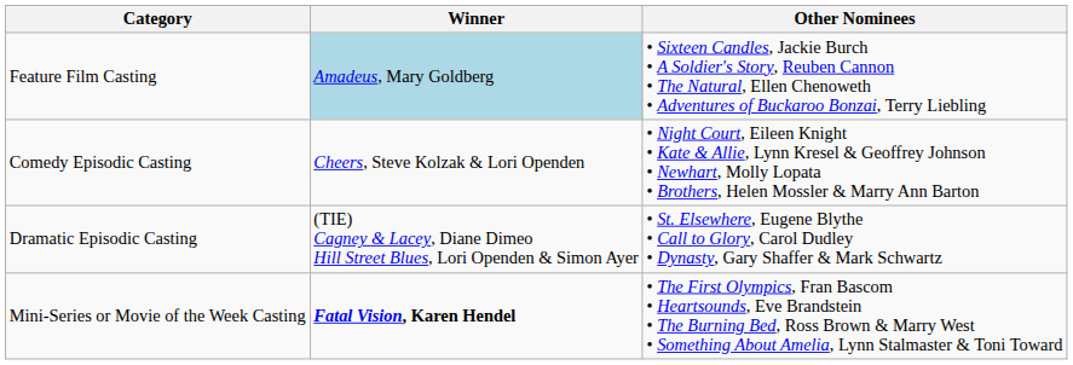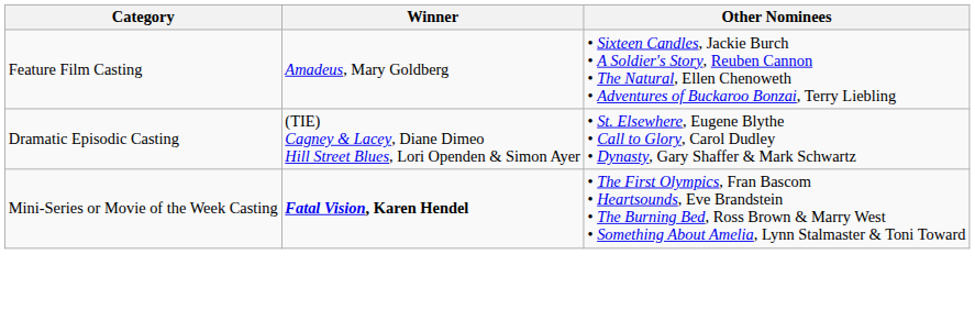 <table class="wikitable">
 <tr>
 <th>Category</th>
 <th>Winner</th>
 <th>Other Nominees</th>
 </tr>
 <tr>
 <td>Feature Film Casting</td>
-<td style="background: lightblue;"><em><a href='#'>Amadeus</a></em>, Mary Goldberg</td>
+<td><em><a href='#'>Amadeus</a></em>, Mary Goldberg</td>
 <td>• <em><a href='#'>Sixteen Candles</a></em>, Jackie Burch<br>• <em><a href='#'>A Soldier's Story</a></em>, <a href='#'>Reuben Cannon</a><br>• <em><a href='#'>The Natural</a></em>, Ellen Chenoweth<br>• <em><a href='#'>Adventures of Buckaroo Bonzai</a></em>, Terry Liebling</td>
-</tr>
-<tr>
-<td>Comedy Episodic Casting</td>
-<td><em><a href='#'>Cheers</a></em>, Steve Kolzak & Lori Openden</td>
-<td>• <em><a href='#'>Night Court</a></em>, Eileen Knight<br>• <em><a href='#'>Kate & Allie</a></em>, Lynn Kresel & Geoffrey Johnson<br>• <em><a href='#'>Newhart</a></em>, Molly Lopata<br>• <em><a href='#'>Brothers</a></em>, Helen Mossler & Marry Ann Barton</td>
 </tr>
 <tr>
 <td>Dramatic Episodic Casting</td>
 <td>(TIE)<br><em><a href='#'>Cagney & Lacey</a></em>, Diane Dimeo<br><em><a href='#'>Hill Street Blues</a></em>, Lori Openden & Simon Ayer</td>
 <td>• <em><a href='#'>St. Elsewhere</a></em>, Eugene Blythe<br>• <em><a href='#'>Call to Glory</a></em>, Carol Dudley<br>• <em><a href='#'>Dynasty</a></em>, Gary Shaffer & Mark Schwartz</td>
 </tr>
 <tr>
 <td>Mini-Series or Movie of the Week Casting</td>
 <td><strong><em><a href='#'>Fatal Vision</a></em>, Karen Hendel</strong></td>
 <td>• <em><a href='#'>The First Olympics</a></em>, Fran Bascom<br>• <em><a href='#'>Heartsounds</a></em>, Eve Brandstein<br>• <em><a href='#'>The Burning Bed</a></em>, Ross Brown & Marry West<br>• <em><a href='#'>Something About Amelia</a></em>, Lynn Stalmaster & Toni Toward</td>
 </tr>
 </table>
